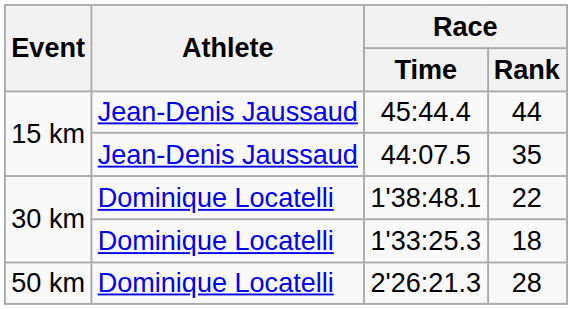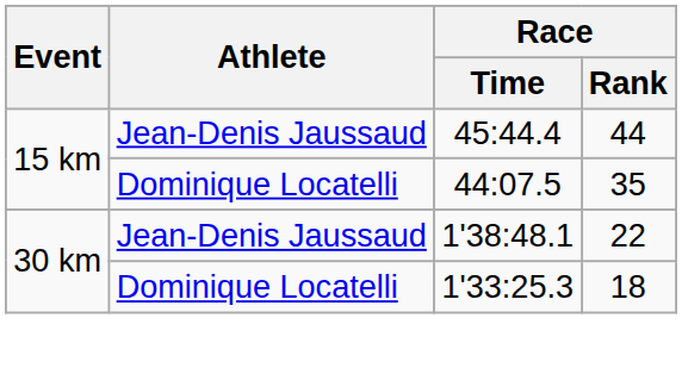 <table class="wikitable" border="1" style="font-size:90%">
 <tr>
 <th rowspan=2>Event</th>
 <th rowspan=2>Athlete</th>
 <th colspan=2>Race</th>
 </tr>
 <tr>
 <th>Time</th>
 <th>Rank</th>
 </tr>
 <tr>
 <td rowspan=2>15 km</td>
 <td><a href='#'>Jean-Denis Jaussaud</a></td>
 <td align=center>45:44.4</td>
 <td align=center>44</td>
 </tr>
 <tr>
-<td><a href='#'>Jean-Denis Jaussaud</a></td>
+<td><a href='#'>Dominique Locatelli</a></td>
 <td align=center>44:07.5</td>
 <td align=center>35</td>
 </tr>
 <tr>
 <td rowspan=2>30 km</td>
-<td><a href='#'>Dominique Locatelli</a></td>
+<td><a href='#'>Jean-Denis Jaussaud</a></td>
 <td align=center>1'38:48.1</td>
 <td align=center>22</td>
 </tr>
 <tr>
 <td><a href='#'>Dominique Locatelli</a></td>
 <td align=center>1'33:25.3</td>
 <td align=center>18</td>
 </tr>
-<tr>
-<td>50 km</td>
-<td><a href='#'>Dominique Locatelli</a></td>
-<td align=center>2'26:21.3</td>
-<td align=center>28</td>
-</tr>
 </table>
